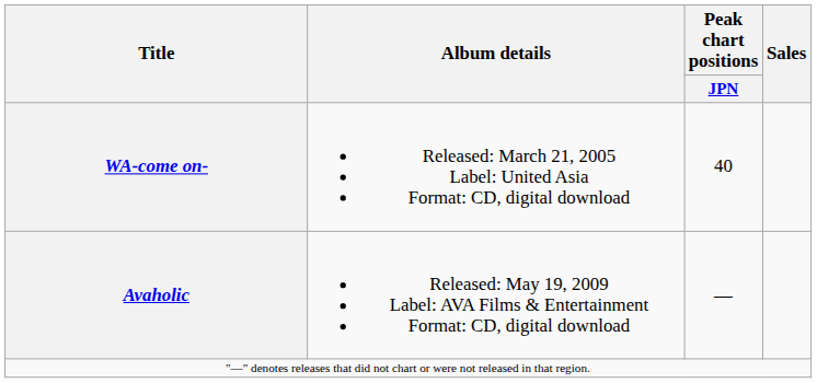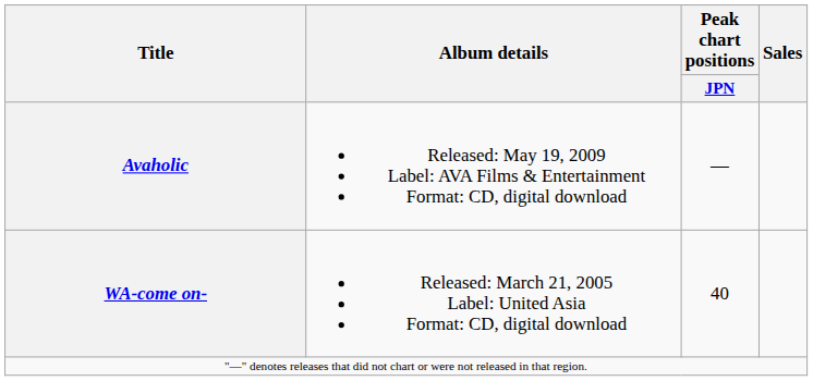 <table class="wikitable plainrowheaders" style="text-align:center;">
 <tr>
 <th scope="col" rowspan="2" style="width:16em;">Title</th>
 <th scope="col" rowspan="2" style="width:20em;">Album details</th>
 <th>Peak chart positions</th>
 <th scope="col" rowspan="2">Sales</th>
 </tr>
 <tr>
 <th scope="col" style="width:2.5em;font-size:90%;"><a href='#'>JPN</a><br></th>
 </tr>
 <tr>
+<th scope="row"><em><a href='#'>Avaholic</a></em></th>
+<td><br><ul><li>Released: May 19, 2009 </li><li>Label: AVA Films & Entertainment</li><li>Format: CD, digital download</li></ul></td>
+<td>—</td>
+<td></td>
+</tr>
+<tr>
 <th scope="row"><em><a href='#'>WA-come on-</a></em></th>
 <td><br><ul><li>Released: March 21, 2005 </li><li>Label: United Asia</li><li>Format: CD, digital download</li></ul></td>
 <td>40</td>
 <td></td>
 </tr>
 <tr>
-<th scope="row"><em><a href='#'>Avaholic</a></em></th>
-<td><br><ul><li>Released: May 19, 2009 </li><li>Label: AVA Films & Entertainment</li><li>Format: CD, digital download</li></ul></td>
-<td>—</td>
-<td></td>
-</tr>
-<tr>
 <td colspan="4" style="font-size:8pt;">"—" denotes releases that did not chart or were not released in that region.</td>
 </tr>
 </table>
